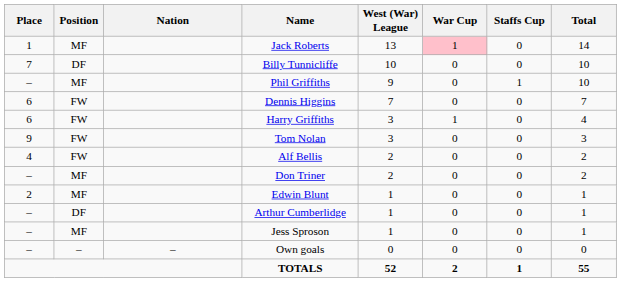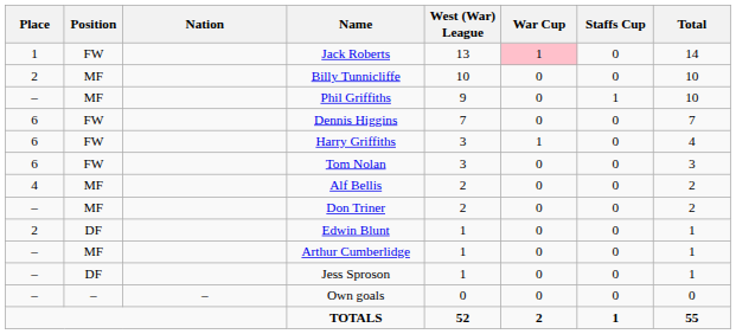 <table class="wikitable" style="font-size: 95%; text-align: center;">
 <tr>
 <th width=60>Place</th>
 <th width=60>Position</th>
 <th width=180>Nation</th>
 <th width=150>Name</th>
 <th width=80>West (War) League</th>
 <th width=80>War Cup</th>
 <th width=80>Staffs Cup</th>
 <th width=80>Total</th>
 </tr>
 <tr>
 <td>1</td>
-<td>MF</td>
+<td>FW</td>
 <td></td>
 <td><a href='#'>Jack Roberts</a></td>
 <td>13</td>
 <td style="background: pink;">1</td>
 <td>0</td>
 <td>14</td>
 </tr>
 <tr>
-<td>7</td>
-<td>DF</td>
+<td>2</td>
+<td>MF</td>
 <td></td>
 <td><a href='#'>Billy Tunnicliffe</a></td>
 <td>10</td>
 <td>0</td>
 <td>0</td>
 <td>10</td>
 </tr>
 <tr>
 <td>–</td>
 <td>MF</td>
 <td></td>
 <td><a href='#'>Phil Griffiths</a></td>
 <td>9</td>
 <td>0</td>
 <td>1</td>
 <td>10</td>
 </tr>
 <tr>
 <td>6</td>
 <td>FW</td>
 <td></td>
 <td><a href='#'>Dennis Higgins</a></td>
 <td>7</td>
 <td>0</td>
 <td>0</td>
 <td>7</td>
 </tr>
 <tr>
 <td>6</td>
 <td>FW</td>
 <td></td>
 <td><a href='#'>Harry Griffiths</a></td>
 <td>3</td>
 <td>1</td>
 <td>0</td>
 <td>4</td>
 </tr>
 <tr>
-<td>9</td>
+<td>6</td>
 <td>FW</td>
 <td></td>
 <td><a href='#'>Tom Nolan</a></td>
 <td>3</td>
 <td>0</td>
 <td>0</td>
 <td>3</td>
 </tr>
 <tr>
 <td>4</td>
-<td>FW</td>
+<td>MF</td>
 <td></td>
 <td><a href='#'>Alf Bellis</a></td>
 <td>2</td>
 <td>0</td>
 <td>0</td>
 <td>2</td>
 </tr>
 <tr>
 <td>–</td>
 <td>MF</td>
 <td></td>
 <td><a href='#'>Don Triner</a></td>
 <td>2</td>
 <td>0</td>
 <td>0</td>
 <td>2</td>
 </tr>
 <tr>
 <td>2</td>
-<td>MF</td>
+<td>DF</td>
 <td></td>
 <td><a href='#'>Edwin Blunt</a></td>
 <td>1</td>
 <td>0</td>
 <td>0</td>
 <td>1</td>
 </tr>
 <tr>
 <td>–</td>
-<td>DF</td>
+<td>MF</td>
 <td></td>
 <td><a href='#'>Arthur Cumberlidge</a></td>
 <td>1</td>
 <td>0</td>
 <td>0</td>
 <td>1</td>
 </tr>
 <tr>
 <td>–</td>
-<td>MF</td>
+<td>DF</td>
 <td></td>
 <td>Jess Sproson</td>
 <td>1</td>
 <td>0</td>
 <td>0</td>
 <td>1</td>
 </tr>
 <tr>
 <td>–</td>
 <td>–</td>
 <td>–</td>
 <td>Own goals</td>
 <td>0</td>
 <td>0</td>
 <td>0</td>
 <td>0</td>
 </tr>
 <tr>
 <td colspan="3"></td>
 <td><strong>TOTALS</strong></td>
 <td><strong>52</strong></td>
 <td><strong>2</strong></td>
 <td><strong>1</strong></td>
 <td><strong>55</strong></td>
 </tr>
 </table>
